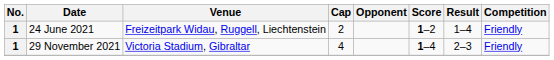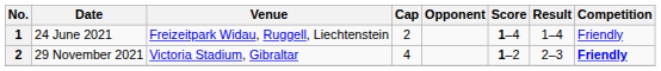 <table class="wikitable plainrowheaders sortable" style="text-align: left;" align=center>
 <tr>
 <th scope=col>No.</th>
 <th scope=col>Date</th>
 <th scope=col>Venue</th>
 <th scope=col>Cap</th>
 <th scope=col>Opponent</th>
 <th scope=col>Score</th>
 <th scope=col>Result</th>
 <th scope=col>Competition</th>
 </tr>
 <tr>
 <th scope=row>1</th>
 <td>24 June 2021</td>
 <td><a href='#'>Freizeitpark Widau</a>, <a href='#'>Ruggell</a>, Liechtenstein</td>
 <td align=center>2</td>
 <td></td>
-<td align=center><strong>1</strong>–2</td>
+<td align=center><strong>1</strong>–4</td>
 <td align=center>1–4</td>
 <td><a href='#'>Friendly</a></td>
 </tr>
 <tr>
-<th scope=row>1</th>
+<th scope=row>2</th>
 <td>29 November 2021</td>
 <td><a href='#'>Victoria Stadium</a>, <a href='#'>Gibraltar</a></td>
 <td align=center>4</td>
 <td></td>
-<td align=center><strong>1</strong>–4</td>
+<td align=center><strong>1</strong>–2</td>
 <td align=center>2–3</td>
-<td><a href='#'>Friendly</a></td>
+<td><strong><a href='#'>Friendly</a></strong></td>
 </tr>
 <tr>
 </tr>
 </table>
